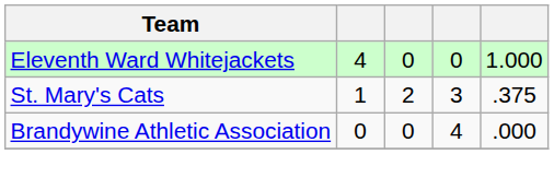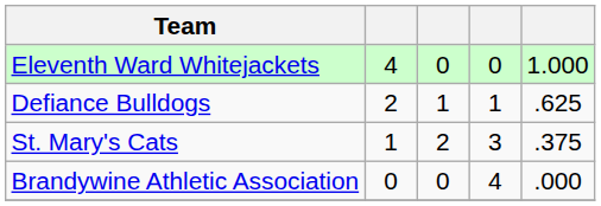 <table class="wikitable" style="font-size:95%; text-align:center">
 <tr>
 <th>Team</th>
 <th width="25"></th>
 <th width="25"></th>
 <th width="25"></th>
 <th width="30"></th>
 </tr>
 <tr style="background:#cfc;">
 <td style="text-align:left;"><a href='#'>Eleventh Ward Whitejackets</a></td>
 <td>4</td>
 <td>0</td>
 <td>0</td>
 <td>1.000</td>
+</tr>
+<tr>
+<td style="text-align:left;"><a href='#'>Defiance Bulldogs</a></td>
+<td>2</td>
+<td>1</td>
+<td>1</td>
+<td>.625</td>
 </tr>
 <tr>
 <td style="text-align:left;"><a href='#'>St. Mary's Cats</a></td>
 <td>1</td>
 <td>2</td>
 <td>3</td>
 <td>.375</td>
 </tr>
 <tr>
 <td style="text-align:left;"><a href='#'>Brandywine Athletic Association</a></td>
 <td>0</td>
 <td>0</td>
 <td>4</td>
 <td>.000</td>
 </tr>
 <tr>
 </tr>
 </table>
